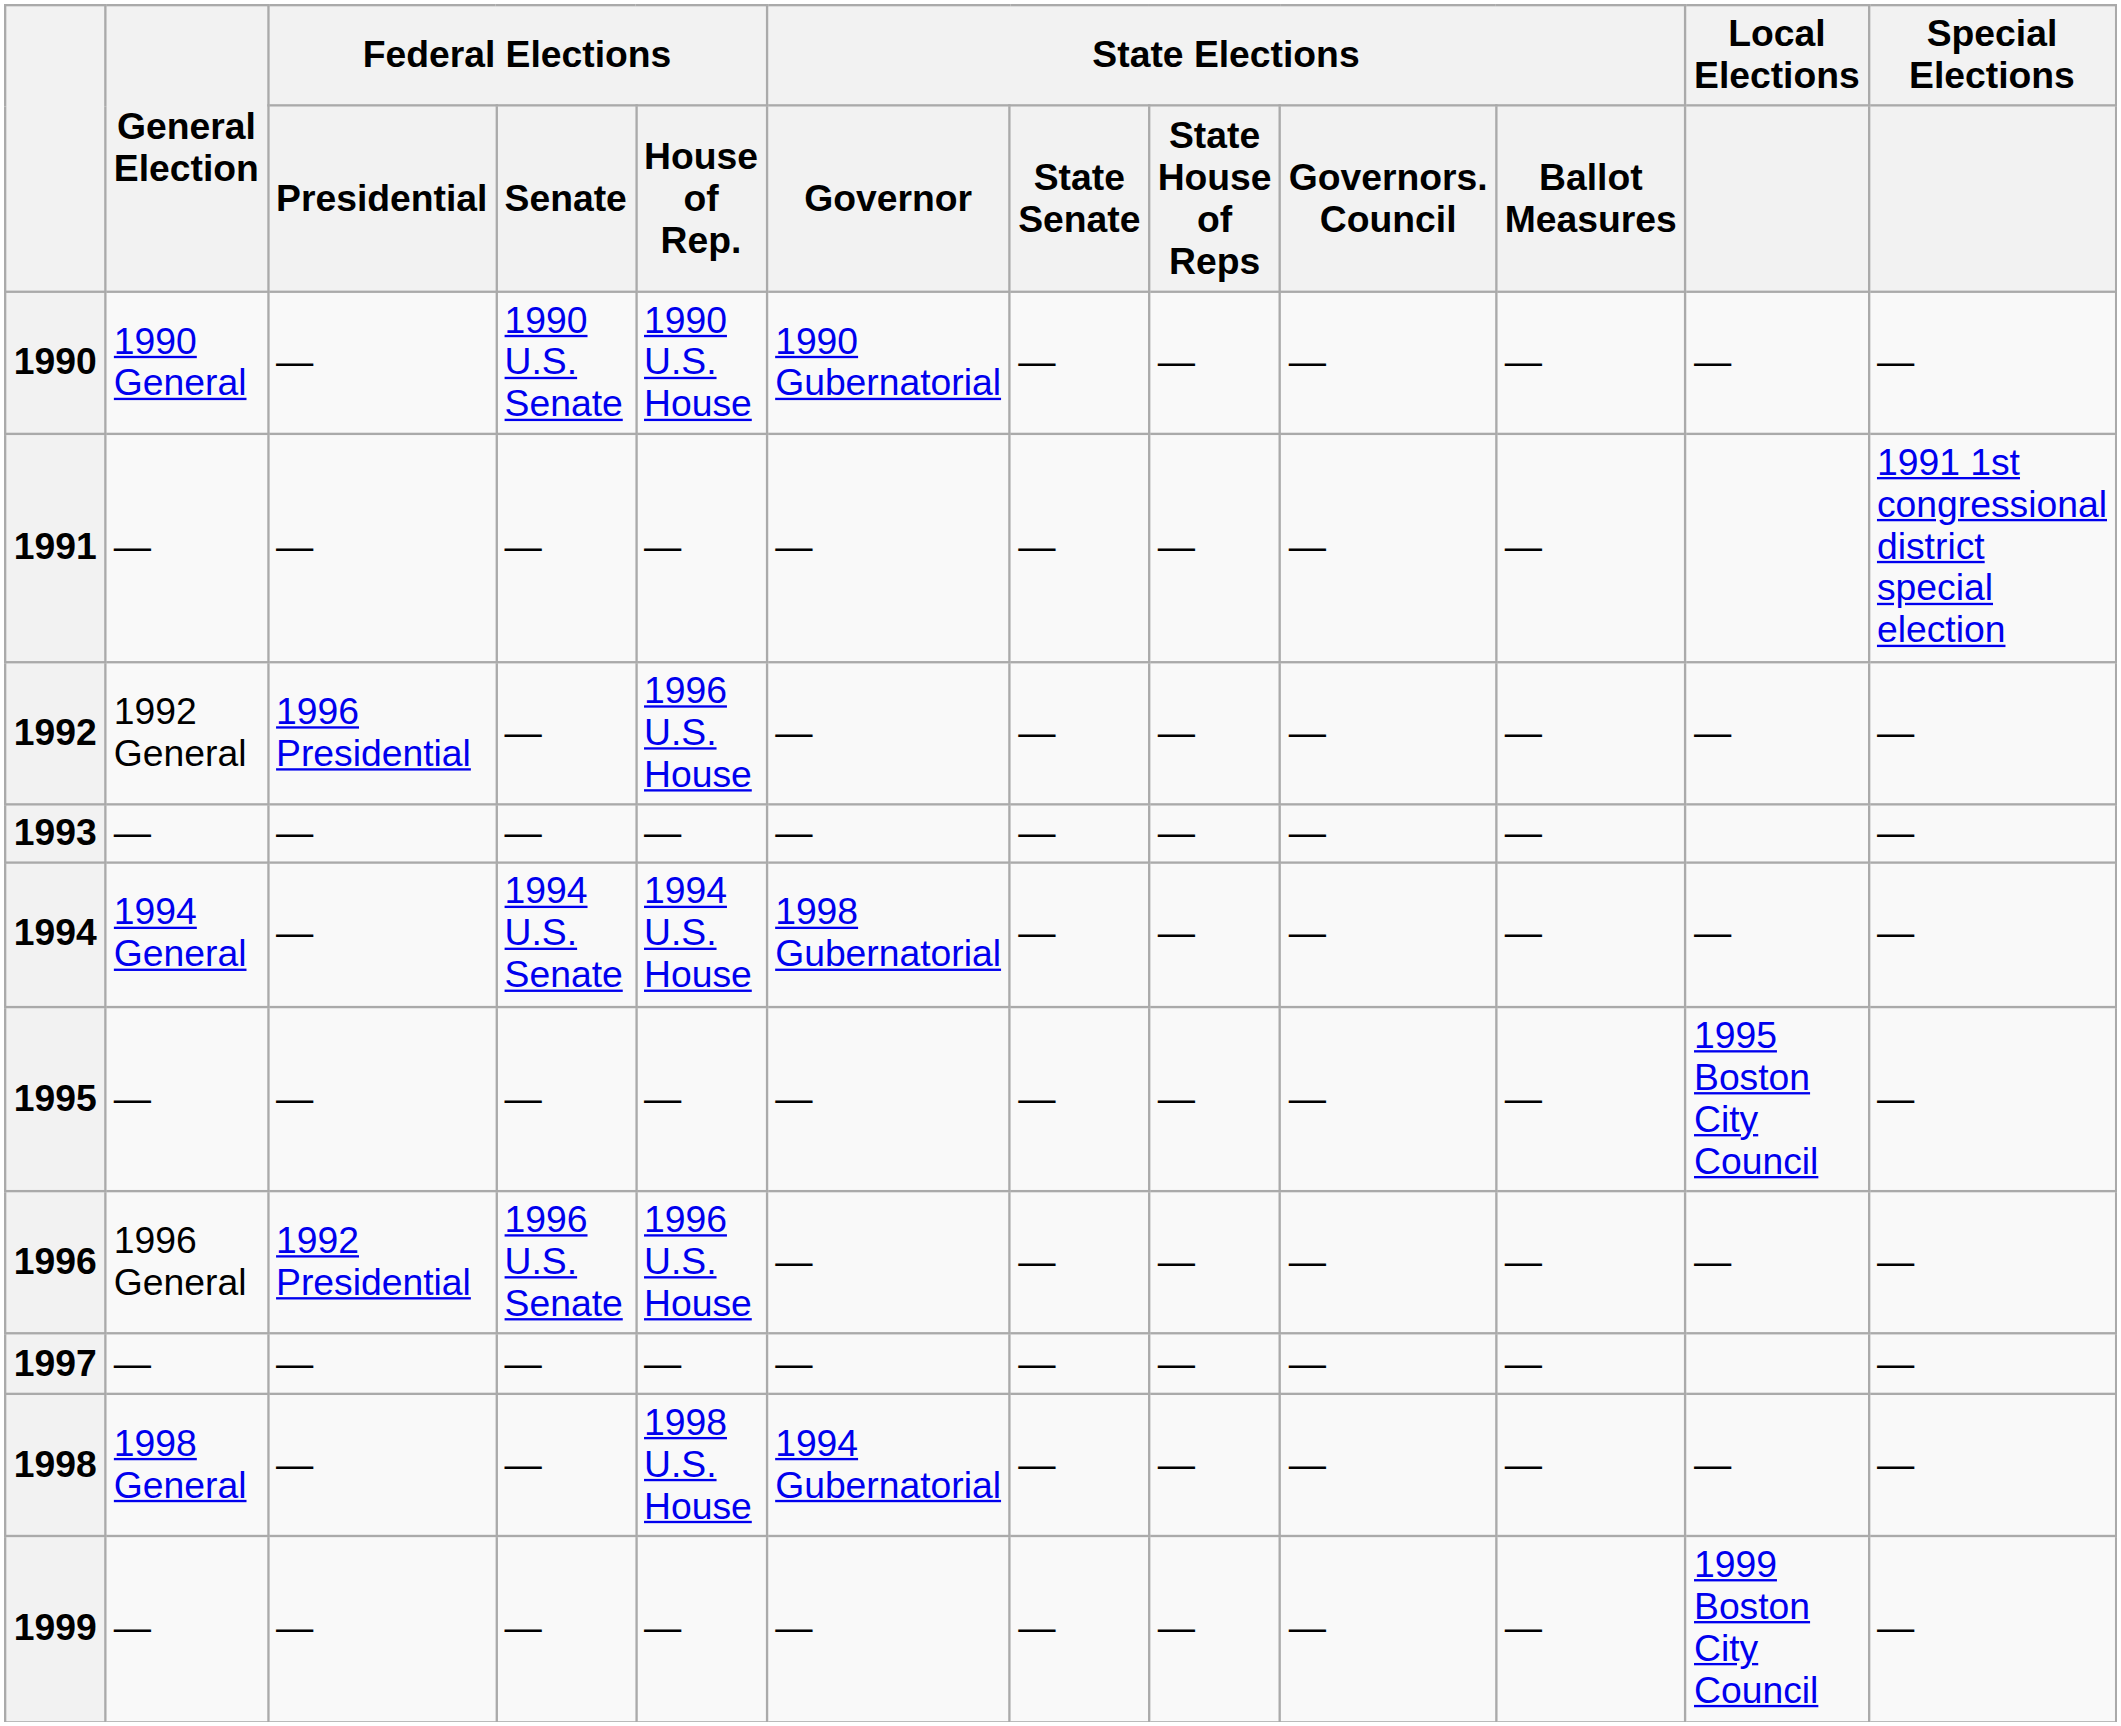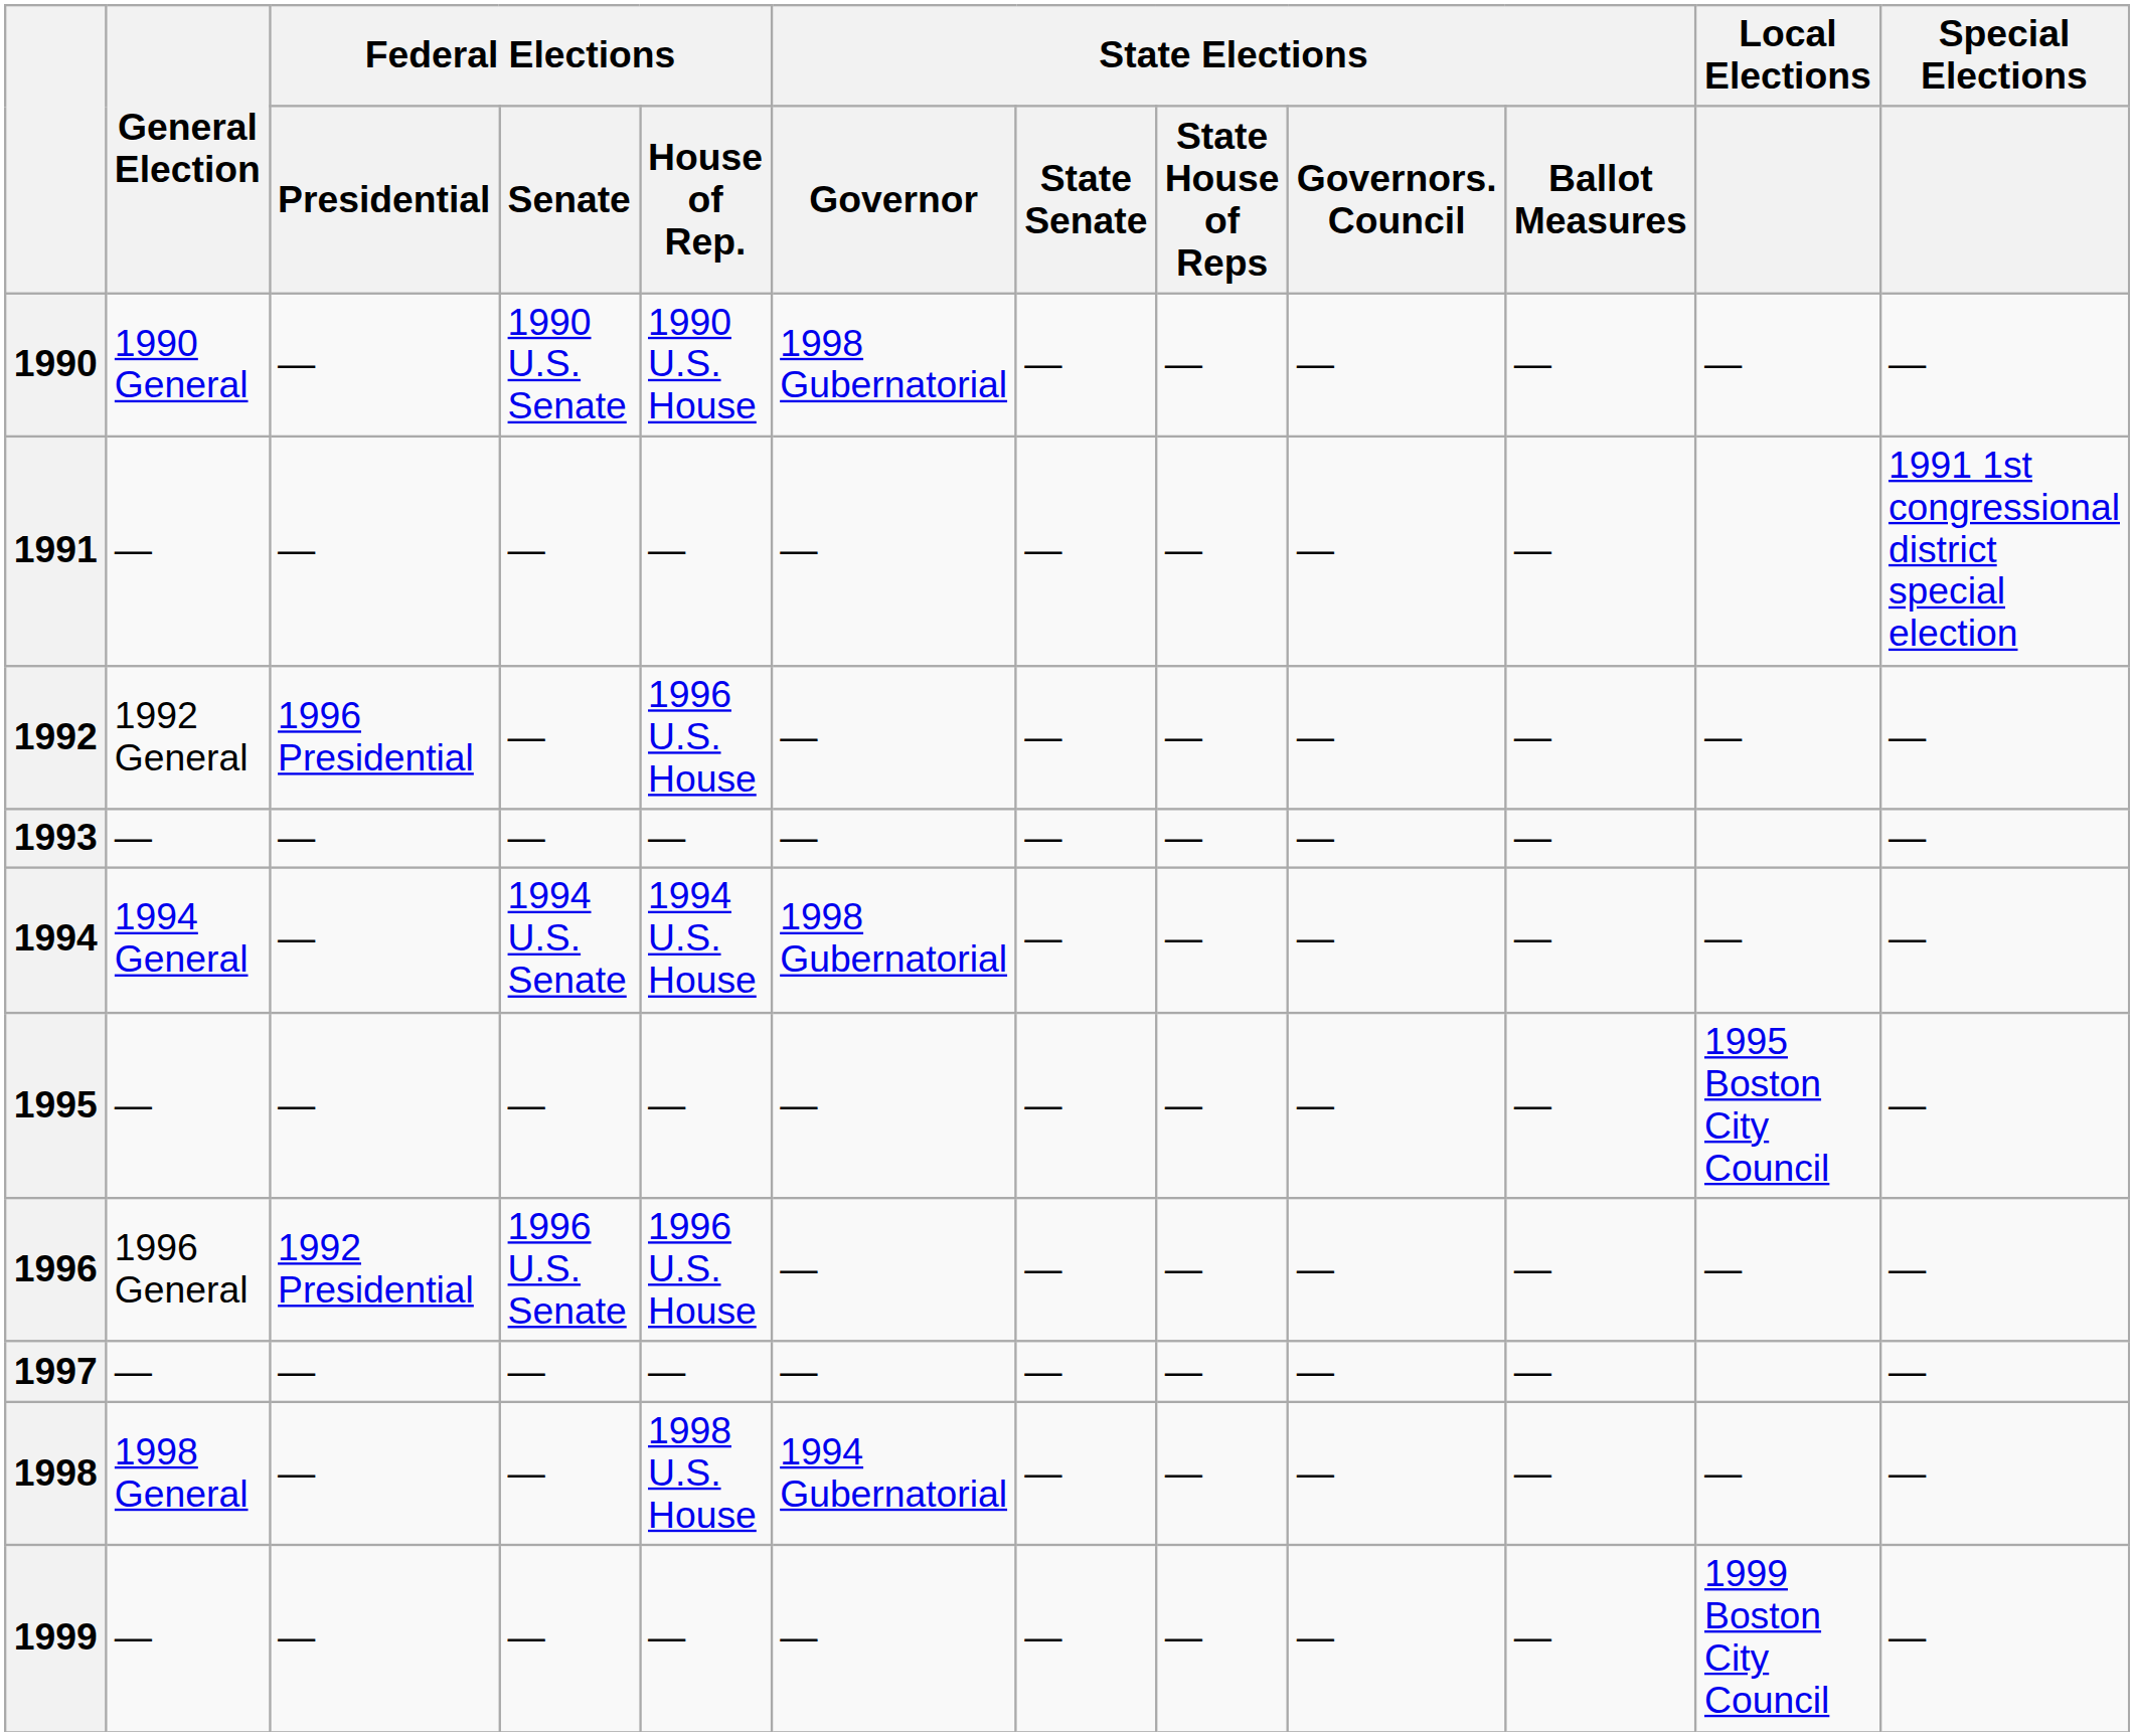 <table class="wikitable">
 <tr>
 <th rowspan="2"></th>
 <th rowspan="2">General Election</th>
 <th colspan=3>Federal Elections</th>
 <th colspan=5>State Elections</th>
 <th>Local Elections</th>
 <th>Special Elections</th>
 </tr>
 <tr>
 <th>Presidential</th>
 <th>Senate</th>
 <th>House of Rep.</th>
 <th>Governor</th>
 <th>State Senate</th>
 <th>State House of Reps</th>
 <th>Governors. Council</th>
 <th>Ballot Measures</th>
 <th></th>
 <th></th>
 </tr>
 <tr>
 <th>1990</th>
 <td><a href='#'>1990 General</a></td>
 <td>—</td>
 <td><a href='#'>1990 U.S. Senate</a></td>
 <td><a href='#'>1990 U.S. House</a></td>
-<td><a href='#'>1990 Gubernatorial</a></td>
+<td><a href='#'>1998 Gubernatorial</a></td>
 <td>—</td>
 <td>—</td>
 <td>—</td>
 <td>—</td>
 <td>—</td>
 <td>—</td>
 </tr>
 <tr>
 <th>1991</th>
 <td>—</td>
 <td>—</td>
 <td>—</td>
 <td>—</td>
 <td>—</td>
 <td>—</td>
 <td>—</td>
 <td>—</td>
 <td>—</td>
 <td></td>
 <td><a href='#'>1991 1st congressional district special election</a></td>
 </tr>
 <tr>
 <th>1992</th>
 <td>1992 General</td>
 <td><a href='#'>1996 Presidential</a></td>
 <td>—</td>
 <td><a href='#'>1996 U.S. House</a></td>
 <td>—</td>
 <td>—</td>
 <td>—</td>
 <td>—</td>
 <td>—</td>
 <td>—</td>
 <td>—</td>
 </tr>
 <tr>
 <th>1993</th>
 <td>—</td>
 <td>—</td>
 <td>—</td>
 <td>—</td>
 <td>—</td>
 <td>—</td>
 <td>—</td>
 <td>—</td>
 <td>—</td>
 <td></td>
 <td>—</td>
 </tr>
 <tr>
 <th>1994</th>
 <td><a href='#'>1994 General</a></td>
 <td>—</td>
 <td><a href='#'>1994 U.S. Senate</a></td>
 <td><a href='#'>1994 U.S. House</a></td>
 <td><a href='#'>1998 Gubernatorial</a></td>
 <td>—</td>
 <td>—</td>
 <td>—</td>
 <td>—</td>
 <td>—</td>
 <td>—</td>
 </tr>
 <tr>
 <th>1995</th>
 <td>—</td>
 <td>—</td>
 <td>—</td>
 <td>—</td>
 <td>—</td>
 <td>—</td>
 <td>—</td>
 <td>—</td>
 <td>—</td>
 <td><a href='#'>1995 Boston City Council</a></td>
 <td>—</td>
 </tr>
 <tr>
 <th>1996</th>
 <td>1996 General</td>
 <td><a href='#'>1992 Presidential</a></td>
 <td><a href='#'>1996 U.S. Senate</a></td>
 <td><a href='#'>1996 U.S. House</a></td>
 <td>—</td>
 <td>—</td>
 <td>—</td>
 <td>—</td>
 <td>—</td>
 <td>—</td>
 <td>—</td>
 </tr>
 <tr>
 <th>1997</th>
 <td>—</td>
 <td>—</td>
 <td>—</td>
 <td>—</td>
 <td>—</td>
 <td>—</td>
 <td>—</td>
 <td>—</td>
 <td>—</td>
 <td></td>
 <td>—</td>
 </tr>
 <tr>
 <th>1998</th>
 <td><a href='#'>1998 General</a></td>
 <td>—</td>
 <td>—</td>
 <td><a href='#'>1998 U.S. House</a></td>
 <td><a href='#'>1994 Gubernatorial</a></td>
 <td>—</td>
 <td>—</td>
 <td>—</td>
 <td>—</td>
 <td>—</td>
 <td>—</td>
 </tr>
 <tr>
 <th>1999</th>
 <td>—</td>
 <td>—</td>
 <td>—</td>
 <td>—</td>
 <td>—</td>
 <td>—</td>
 <td>—</td>
 <td>—</td>
 <td>—</td>
 <td><a href='#'>1999 Boston City Council</a></td>
 <td>—</td>
 </tr>
 </table>
